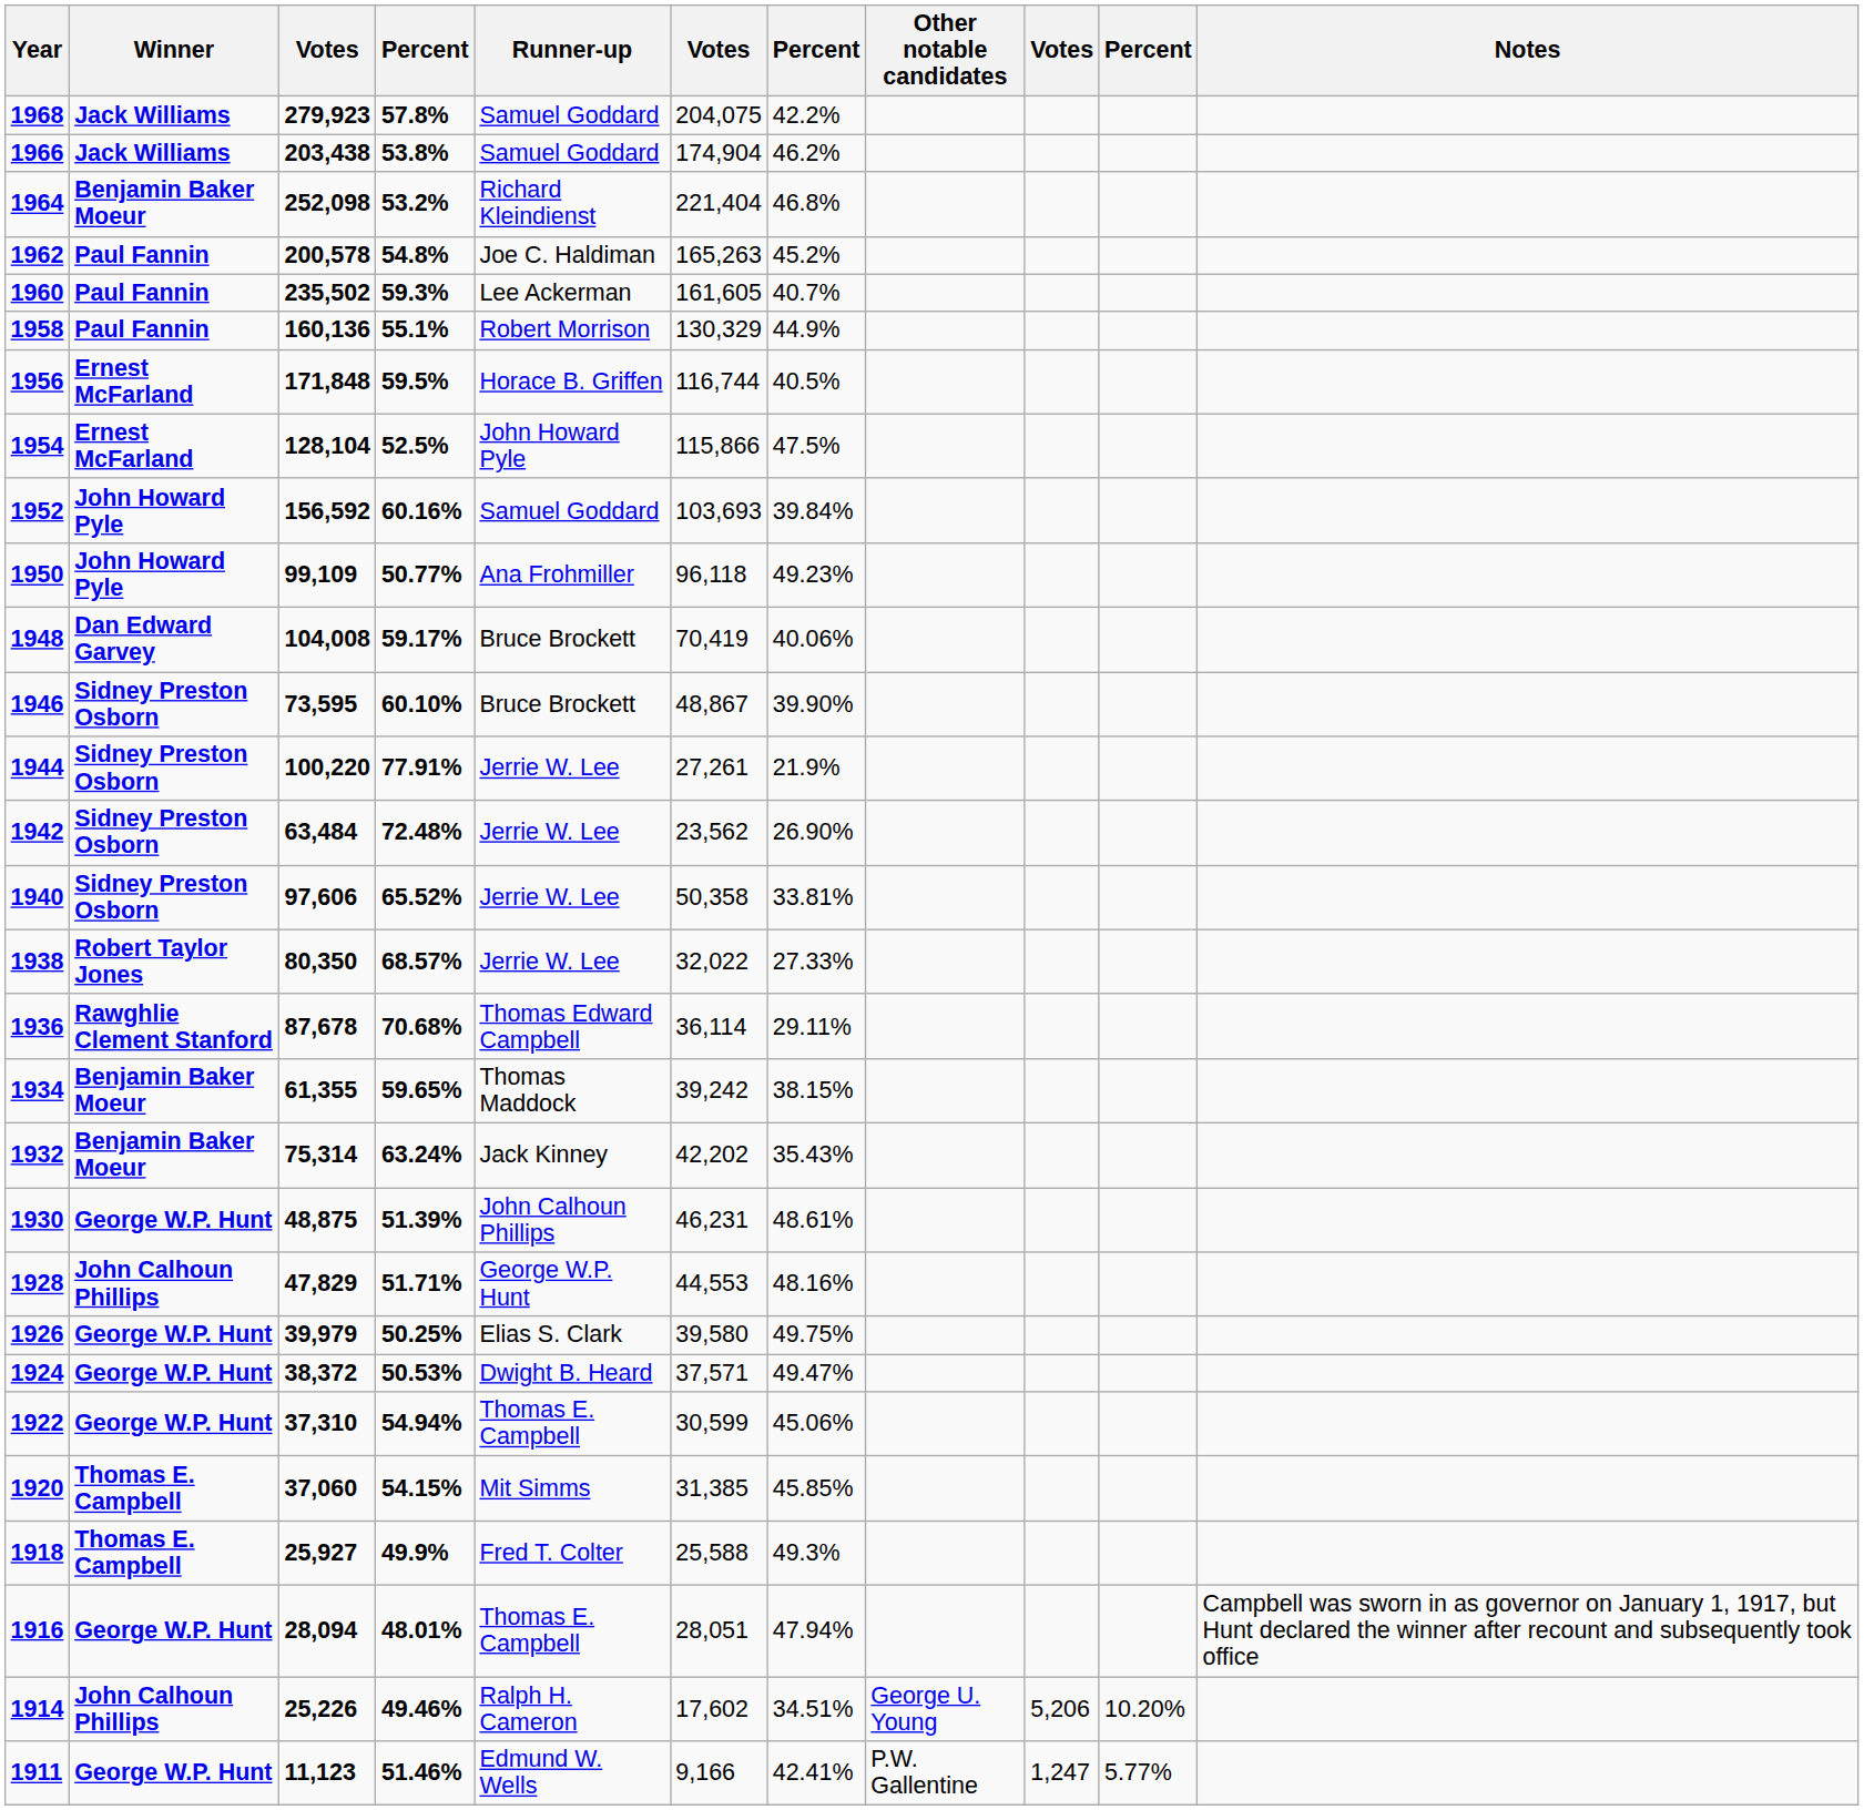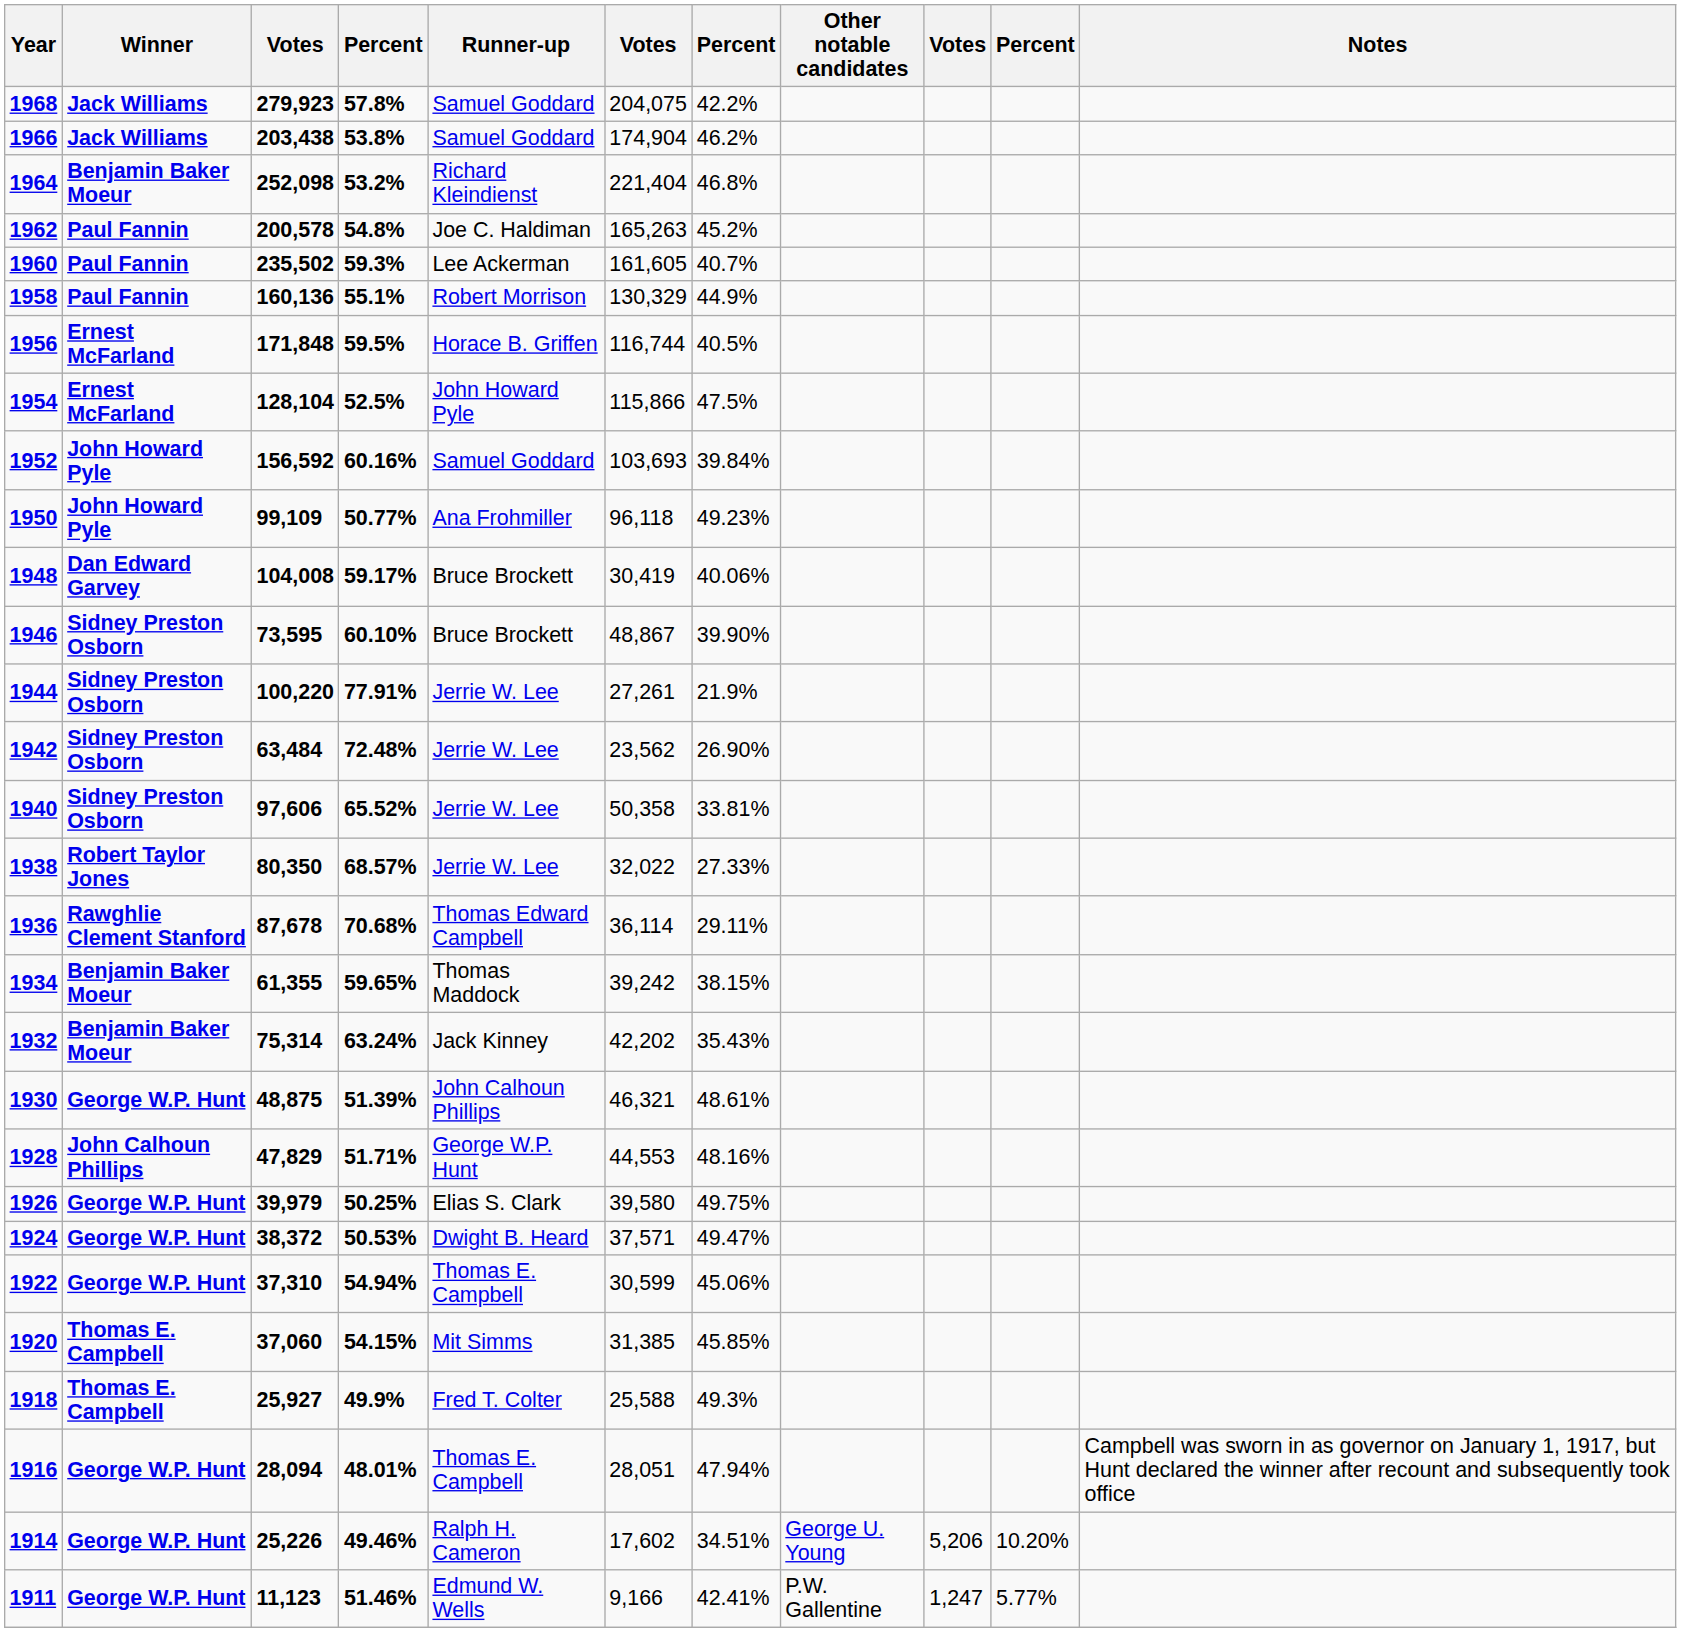 <table class="wikitable sortable">
 <tr>
 <th data-sort-type="number">Year</th>
 <th>Winner</th>
 <th data-sort-type="number">Votes</th>
 <th data-sort-type="number">Percent</th>
 <th>Runner-up</th>
 <th data-sort-type="number">Votes</th>
 <th data-sort-type="number">Percent</th>
 <th>Other notable<br>candidates</th>
 <th data-sort-type="number">Votes</th>
 <th data-sort-type="number">Percent</th>
 <th class="unsortable">Notes</th>
 </tr>
 <tr>
 <td><strong><a href='#'>1968</a></strong></td>
 <td><strong><a href='#'>Jack Williams</a></strong></td>
 <td><strong>279,923</strong></td>
 <td><strong>57.8%</strong></td>
 <td><a href='#'>Samuel Goddard</a></td>
 <td>204,075</td>
 <td>42.2%</td>
 <td></td>
 <td></td>
 <td></td>
 <td></td>
 </tr>
 <tr>
 <td><strong><a href='#'>1966</a></strong></td>
 <td><strong><a href='#'>Jack Williams</a></strong></td>
 <td><strong>203,438</strong></td>
 <td><strong>53.8%</strong></td>
 <td><a href='#'>Samuel Goddard</a></td>
 <td>174,904</td>
 <td>46.2%</td>
 <td></td>
 <td></td>
 <td></td>
 <td></td>
 </tr>
 <tr>
 <td><strong><a href='#'>1964</a></strong></td>
 <td><strong><a href='#'>Benjamin Baker Moeur</a></strong></td>
 <td><strong>252,098</strong></td>
 <td><strong>53.2%</strong></td>
 <td><a href='#'>Richard Kleindienst</a></td>
 <td>221,404</td>
 <td>46.8%</td>
 <td></td>
 <td></td>
 <td></td>
 <td></td>
 </tr>
 <tr>
 <td><strong><a href='#'>1962</a></strong></td>
 <td><strong><a href='#'>Paul Fannin</a></strong></td>
 <td><strong>200,578</strong></td>
 <td><strong>54.8%</strong></td>
 <td>Joe C. Haldiman</td>
 <td>165,263</td>
 <td>45.2%</td>
 <td></td>
 <td></td>
 <td></td>
 <td></td>
 </tr>
 <tr>
 <td><strong><a href='#'>1960</a></strong></td>
 <td><strong><a href='#'>Paul Fannin</a></strong></td>
 <td><strong>235,502</strong></td>
 <td><strong>59.3%</strong></td>
 <td>Lee Ackerman</td>
 <td>161,605</td>
 <td>40.7%</td>
 <td></td>
 <td></td>
 <td></td>
 <td></td>
 </tr>
 <tr>
 <td><strong><a href='#'>1958</a></strong></td>
 <td><strong><a href='#'>Paul Fannin</a></strong></td>
 <td><strong>160,136</strong></td>
 <td><strong>55.1%</strong></td>
 <td><a href='#'>Robert Morrison</a></td>
 <td>130,329</td>
 <td>44.9%</td>
 <td></td>
 <td></td>
 <td></td>
 <td></td>
 </tr>
 <tr>
 <td><strong><a href='#'>1956</a></strong></td>
 <td><strong><a href='#'>Ernest McFarland</a></strong></td>
 <td><strong>171,848</strong></td>
 <td><strong>59.5%</strong></td>
 <td><a href='#'>Horace B. Griffen</a></td>
 <td>116,744</td>
 <td>40.5%</td>
 <td></td>
 <td></td>
 <td></td>
 <td></td>
 </tr>
 <tr>
 <td><strong><a href='#'>1954</a></strong></td>
 <td><strong><a href='#'>Ernest McFarland</a></strong></td>
 <td><strong>128,104</strong></td>
 <td><strong>52.5%</strong></td>
 <td><a href='#'>John Howard Pyle</a></td>
 <td>115,866</td>
 <td>47.5%</td>
 <td></td>
 <td></td>
 <td></td>
 <td></td>
 </tr>
 <tr>
 <td><strong><a href='#'>1952</a></strong></td>
 <td><strong><a href='#'>John Howard Pyle</a></strong></td>
 <td><strong>156,592</strong></td>
 <td><strong>60.16%</strong></td>
 <td><a href='#'>Samuel Goddard</a></td>
 <td>103,693</td>
 <td>39.84%</td>
 <td></td>
 <td></td>
 <td></td>
 <td></td>
 </tr>
 <tr>
 <td><strong><a href='#'>1950</a></strong></td>
 <td><strong><a href='#'>John Howard Pyle</a></strong></td>
 <td><strong>99,109</strong></td>
 <td><strong>50.77%</strong></td>
 <td><a href='#'>Ana Frohmiller</a></td>
 <td>96,118</td>
 <td>49.23%</td>
 <td></td>
 <td></td>
 <td></td>
 <td></td>
 </tr>
 <tr>
 <td><strong><a href='#'>1948</a></strong></td>
 <td><strong><a href='#'>Dan Edward Garvey</a></strong></td>
 <td><strong>104,008</strong></td>
 <td><strong>59.17%</strong></td>
 <td>Bruce Brockett</td>
-<td>70,419</td>
+<td>30,419</td>
 <td>40.06%</td>
 <td></td>
 <td></td>
 <td></td>
 <td></td>
 </tr>
 <tr>
 <td><strong><a href='#'>1946</a></strong></td>
 <td><strong><a href='#'>Sidney Preston Osborn</a></strong></td>
 <td><strong>73,595</strong></td>
 <td><strong>60.10%</strong></td>
 <td>Bruce Brockett</td>
 <td>48,867</td>
 <td>39.90%</td>
 <td></td>
 <td></td>
 <td></td>
 <td></td>
 </tr>
 <tr>
 <td><strong><a href='#'>1944</a></strong></td>
 <td><strong><a href='#'>Sidney Preston Osborn</a></strong></td>
 <td><strong>100,220</strong></td>
 <td><strong>77.91%</strong></td>
 <td><a href='#'>Jerrie W. Lee</a></td>
 <td>27,261</td>
 <td>21.9%</td>
 <td></td>
 <td></td>
 <td></td>
 <td></td>
 </tr>
 <tr>
 <td><strong><a href='#'>1942</a></strong></td>
 <td><strong><a href='#'>Sidney Preston Osborn</a></strong></td>
 <td><strong>63,484</strong></td>
 <td><strong>72.48%</strong></td>
 <td><a href='#'>Jerrie W. Lee</a></td>
 <td>23,562</td>
 <td>26.90%</td>
 <td></td>
 <td></td>
 <td></td>
 <td></td>
 </tr>
 <tr>
 <td><strong><a href='#'>1940</a></strong></td>
 <td><strong><a href='#'>Sidney Preston Osborn</a></strong></td>
 <td><strong>97,606</strong></td>
 <td><strong>65.52%</strong></td>
 <td><a href='#'>Jerrie W. Lee</a></td>
 <td>50,358</td>
 <td>33.81%</td>
 <td></td>
 <td></td>
 <td></td>
 <td></td>
 </tr>
 <tr>
 <td><strong><a href='#'>1938</a></strong></td>
 <td><strong><a href='#'>Robert Taylor Jones</a></strong></td>
 <td><strong>80,350</strong></td>
 <td><strong>68.57%</strong></td>
 <td><a href='#'>Jerrie W. Lee</a></td>
 <td>32,022</td>
 <td>27.33%</td>
 <td></td>
 <td></td>
 <td></td>
 <td></td>
 </tr>
 <tr>
 <td><strong><a href='#'>1936</a></strong></td>
 <td><strong><a href='#'>Rawghlie Clement Stanford</a></strong></td>
 <td><strong>87,678</strong></td>
 <td><strong>70.68%</strong></td>
 <td><a href='#'>Thomas Edward Campbell</a></td>
 <td>36,114</td>
 <td>29.11%</td>
 <td></td>
 <td></td>
 <td></td>
 <td></td>
 </tr>
 <tr>
 <td><strong><a href='#'>1934</a></strong></td>
 <td><strong><a href='#'>Benjamin Baker Moeur</a></strong></td>
 <td><strong>61,355</strong></td>
 <td><strong>59.65%</strong></td>
 <td>Thomas Maddock</td>
 <td>39,242</td>
 <td>38.15%</td>
 <td></td>
 <td></td>
 <td></td>
 <td></td>
 </tr>
 <tr>
 <td><strong><a href='#'>1932</a></strong></td>
 <td><strong><a href='#'>Benjamin Baker Moeur</a></strong></td>
 <td><strong>75,314</strong></td>
 <td><strong>63.24%</strong></td>
 <td>Jack Kinney</td>
 <td>42,202</td>
 <td>35.43%</td>
 <td></td>
 <td></td>
 <td></td>
 <td></td>
 </tr>
 <tr>
 <td><strong><a href='#'>1930</a></strong></td>
 <td><strong><a href='#'>George W.P. Hunt</a></strong></td>
 <td><strong>48,875</strong></td>
 <td><strong>51.39%</strong></td>
 <td><a href='#'>John Calhoun Phillips</a></td>
-<td>46,231</td>
+<td>46,321</td>
 <td>48.61%</td>
 <td></td>
 <td></td>
 <td></td>
 <td></td>
 </tr>
 <tr>
 <td><strong><a href='#'>1928</a></strong></td>
 <td><strong><a href='#'>John Calhoun Phillips</a></strong></td>
 <td><strong>47,829</strong></td>
 <td><strong>51.71%</strong></td>
 <td><a href='#'>George W.P. Hunt</a></td>
 <td>44,553</td>
 <td>48.16%</td>
 <td></td>
 <td></td>
 <td></td>
 <td></td>
 </tr>
 <tr>
 <td><strong><a href='#'>1926</a></strong></td>
 <td><strong><a href='#'>George W.P. Hunt</a></strong></td>
 <td><strong>39,979</strong></td>
 <td><strong>50.25%</strong></td>
 <td>Elias S. Clark</td>
 <td>39,580</td>
 <td>49.75%</td>
 <td></td>
 <td></td>
 <td></td>
 <td></td>
 </tr>
 <tr>
 <td><strong><a href='#'>1924</a></strong></td>
 <td><strong><a href='#'>George W.P. Hunt</a></strong></td>
 <td><strong>38,372</strong></td>
 <td><strong>50.53%</strong></td>
 <td><a href='#'>Dwight B. Heard</a></td>
 <td>37,571</td>
 <td>49.47%</td>
 <td></td>
 <td></td>
 <td></td>
 <td></td>
 </tr>
 <tr>
 <td><strong><a href='#'>1922</a></strong></td>
 <td><strong><a href='#'>George W.P. Hunt</a></strong></td>
 <td><strong>37,310</strong></td>
 <td><strong>54.94%</strong></td>
 <td><a href='#'>Thomas E. Campbell</a></td>
 <td>30,599</td>
 <td>45.06%</td>
 <td></td>
 <td></td>
 <td></td>
 <td></td>
 </tr>
 <tr>
 <td><strong><a href='#'>1920</a></strong></td>
 <td><a href='#'><strong>Thomas E. Campbell</strong></a></td>
 <td><strong>37,060</strong></td>
 <td><strong>54.15%</strong></td>
 <td><a href='#'>Mit Simms</a></td>
 <td>31,385</td>
 <td>45.85%</td>
 <td></td>
 <td></td>
 <td></td>
 <td></td>
 </tr>
 <tr>
 <td><strong><a href='#'>1918</a></strong></td>
 <td><a href='#'><strong>Thomas E. Campbell</strong></a></td>
 <td><strong>25,927</strong></td>
 <td><strong>49.9%</strong></td>
 <td><a href='#'>Fred T. Colter</a></td>
 <td>25,588</td>
 <td>49.3%</td>
 <td></td>
 <td></td>
 <td></td>
 <td></td>
 </tr>
 <tr>
 <td><strong><a href='#'>1916</a></strong></td>
 <td><strong><a href='#'>George W.P. Hunt</a></strong></td>
 <td><strong>28,094</strong></td>
 <td><strong>48.01%</strong></td>
 <td><a href='#'>Thomas E. Campbell</a></td>
 <td>28,051</td>
 <td>47.94%</td>
 <td></td>
 <td></td>
 <td></td>
 <td>Campbell was sworn in as governor on January 1, 1917, but Hunt declared the winner after recount and subsequently took office</td>
 </tr>
 <tr>
 <td><strong><a href='#'>1914</a></strong></td>
-<td><strong><a href='#'>John Calhoun Phillips</a></strong></td>
+<td><strong><a href='#'>George W.P. Hunt</a></strong></td>
 <td><strong>25,226</strong></td>
 <td><strong>49.46%</strong></td>
 <td><a href='#'>Ralph H. Cameron</a></td>
 <td>17,602</td>
 <td>34.51%</td>
 <td><a href='#'>George U. Young</a></td>
 <td>5,206</td>
 <td>10.20%</td>
 <td></td>
 </tr>
 <tr>
 <td><strong><a href='#'>1911</a></strong></td>
 <td><strong><a href='#'>George W.P. Hunt</a></strong></td>
 <td><strong>11,123</strong></td>
 <td><strong>51.46%</strong></td>
 <td><a href='#'>Edmund W. Wells</a></td>
 <td>9,166</td>
 <td>42.41%</td>
 <td>P.W. Gallentine</td>
 <td>1,247</td>
 <td>5.77%</td>
 <td></td>
 </tr>
 <tr>
 </tr>
 </table>
